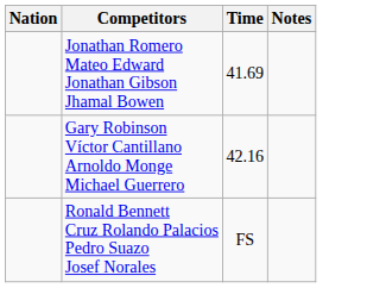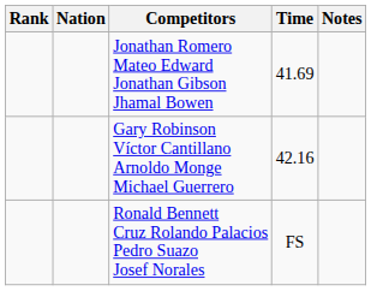 <table class="wikitable sortable" style="text-align:center">
 <tr>
+<th>Rank</th>
 <th>Nation</th>
 <th>Competitors</th>
 <th>Time</th>
 <th>Notes</th>
 </tr>
 <tr>
+<td></td>
 <td align=left></td>
 <td align=left><a href='#'>Jonathan Romero</a><br><a href='#'>Mateo Edward</a><br><a href='#'>Jonathan Gibson</a><br><a href='#'>Jhamal Bowen</a></td>
 <td>41.69</td>
 <td></td>
 </tr>
 <tr>
+<td></td>
 <td align=left></td>
 <td align=left><a href='#'>Gary Robinson</a><br><a href='#'>Víctor Cantillano</a><br><a href='#'>Arnoldo Monge</a><br><a href='#'>Michael Guerrero</a></td>
 <td>42.16</td>
 <td></td>
 </tr>
 <tr>
+<td></td>
 <td align=left></td>
 <td align=left><a href='#'>Ronald Bennett</a><br><a href='#'>Cruz Rolando Palacios</a><br><a href='#'>Pedro Suazo</a><br><a href='#'>Josef Norales</a></td>
 <td>FS</td>
 <td></td>
 </tr>
 </table>
